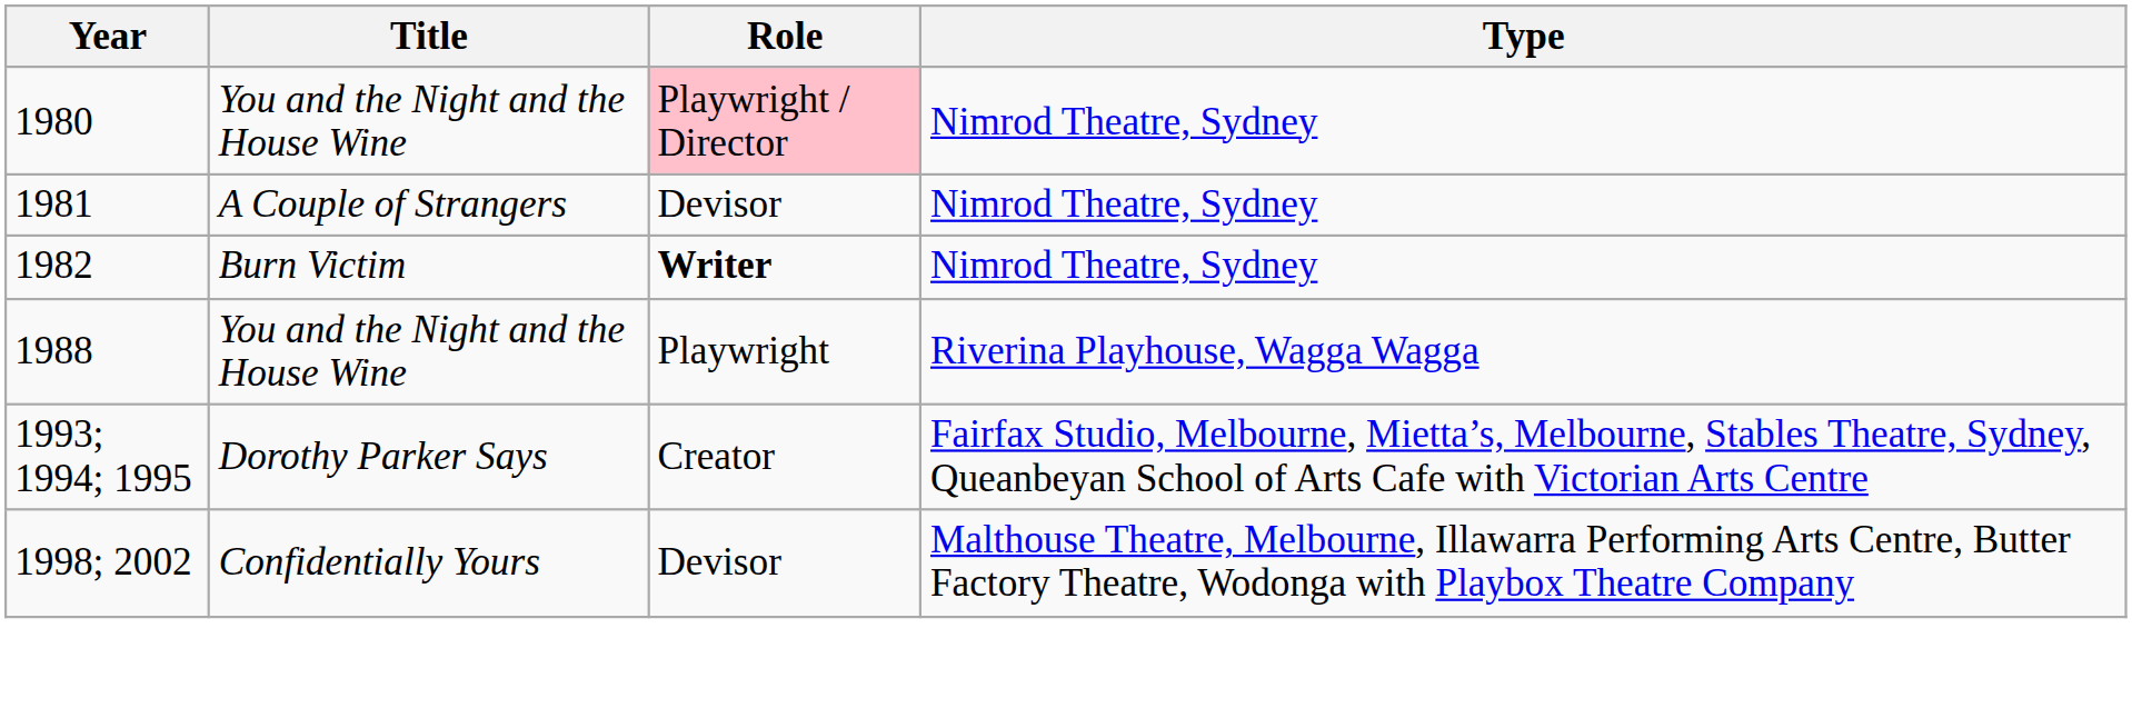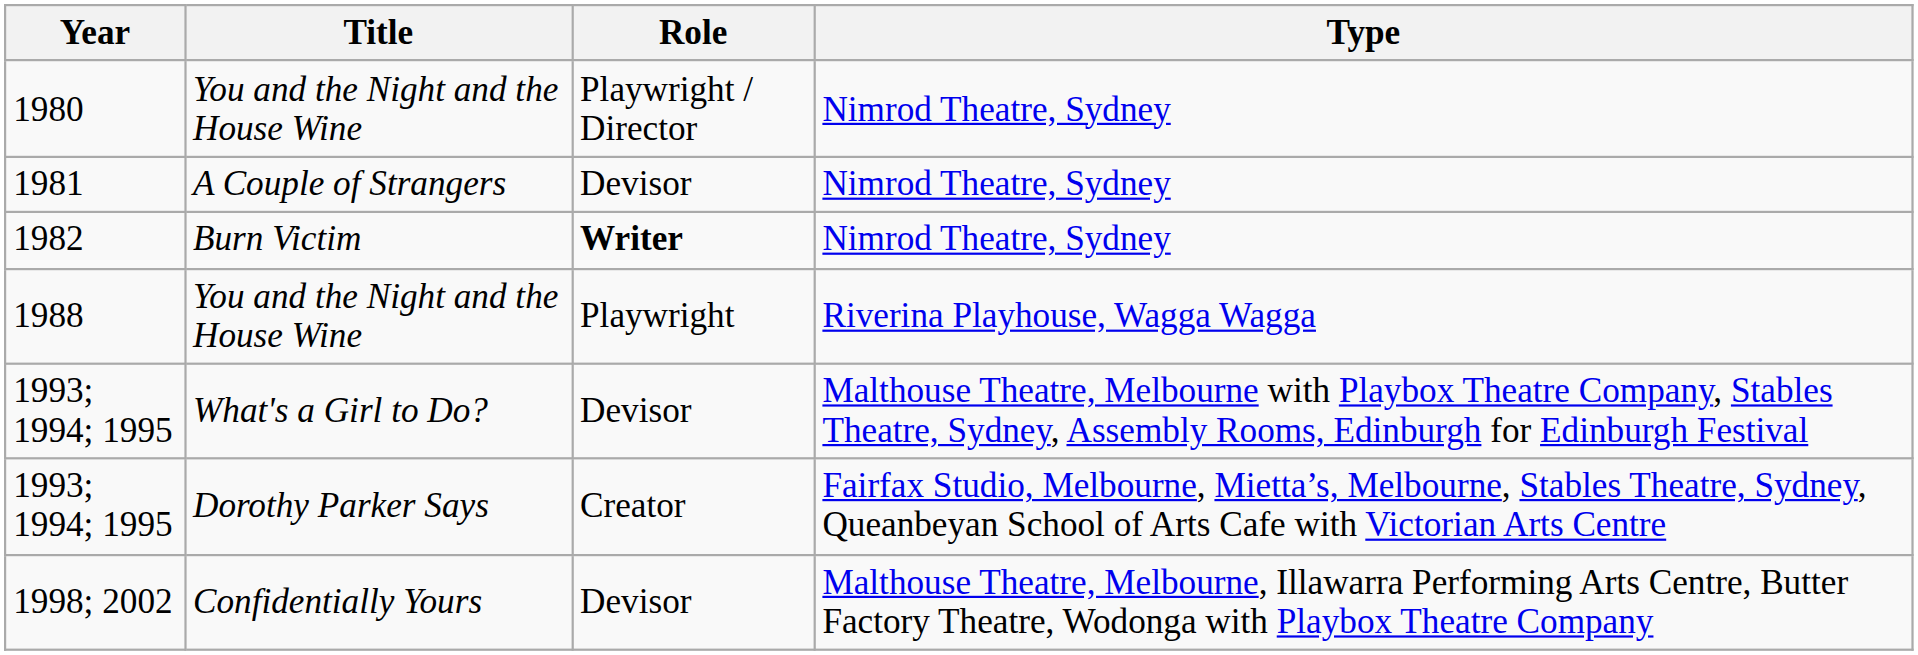 <table class="wikitable">
 <tr>
 <th>Year</th>
 <th>Title</th>
 <th>Role</th>
 <th>Type</th>
 </tr>
 <tr>
 <td>1980</td>
 <td><em>You and the Night and the House Wine</em></td>
-<td style="background: pink;">Playwright / Director</td>
+<td>Playwright / Director</td>
 <td><a href='#'>Nimrod Theatre, Sydney</a></td>
 </tr>
 <tr>
 <td>1981</td>
 <td><em>A Couple of Strangers</em></td>
 <td>Devisor</td>
 <td><a href='#'>Nimrod Theatre, Sydney</a></td>
 </tr>
 <tr>
 <td>1982</td>
 <td><em>Burn Victim</em></td>
 <td><strong>Writer</strong></td>
 <td><a href='#'>Nimrod Theatre, Sydney</a></td>
 </tr>
 <tr>
 <td>1988</td>
 <td><em>You and the Night and the House Wine</em></td>
 <td>Playwright</td>
 <td><a href='#'>Riverina Playhouse, Wagga Wagga</a></td>
 </tr>
 <tr>
 <td>1993; 1994; 1995</td>
+<td><em>What's a Girl to Do?</em></td>
+<td>Devisor</td>
+<td><a href='#'>Malthouse Theatre, Melbourne</a> with <a href='#'>Playbox Theatre Company</a>, <a href='#'>Stables Theatre, Sydney</a>, <a href='#'>Assembly Rooms, Edinburgh</a> for <a href='#'>Edinburgh Festival</a></td>
+</tr>
+<tr>
+<td>1993; 1994; 1995</td>
 <td><em>Dorothy Parker Says</em></td>
 <td>Creator</td>
 <td><a href='#'>Fairfax Studio, Melbourne</a>, <a href='#'>Mietta’s, Melbourne</a>, <a href='#'>Stables Theatre, Sydney</a>, Queanbeyan School of Arts Cafe with <a href='#'>Victorian Arts Centre</a></td>
 </tr>
 <tr>
 <td>1998; 2002</td>
 <td><em>Confidentially Yours</em></td>
 <td>Devisor</td>
 <td><a href='#'>Malthouse Theatre, Melbourne</a>, Illawarra Performing Arts Centre, Butter Factory Theatre, Wodonga with <a href='#'>Playbox Theatre Company</a></td>
 </tr>
 </table>
